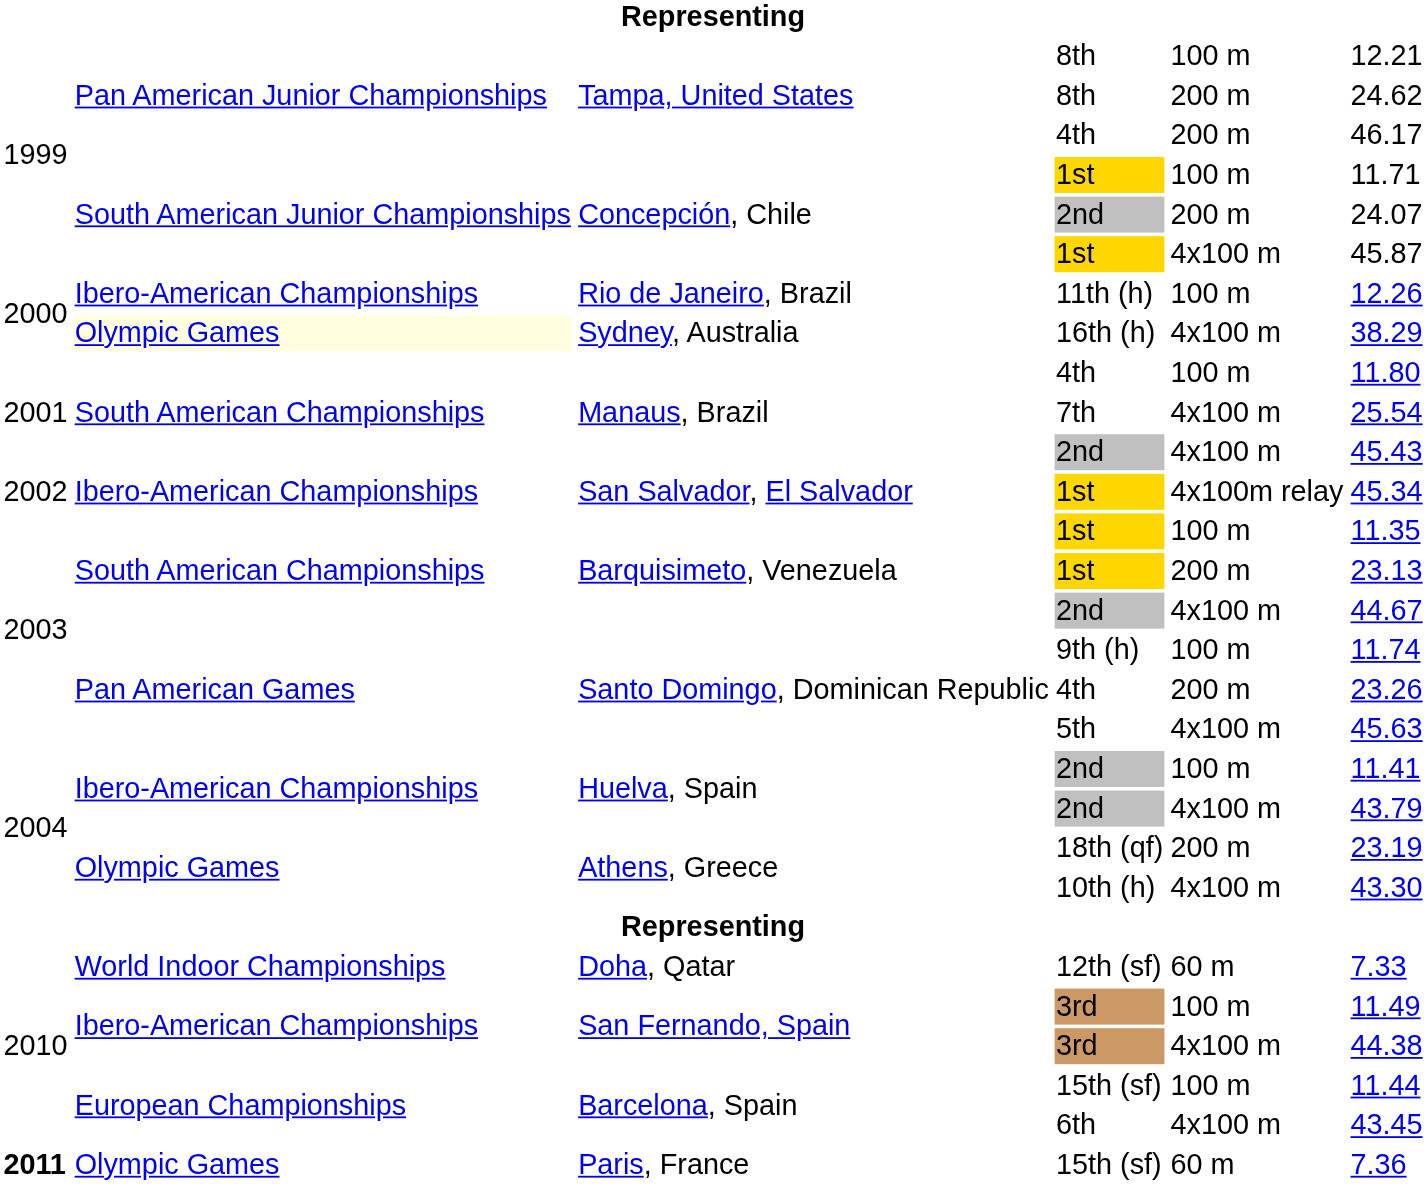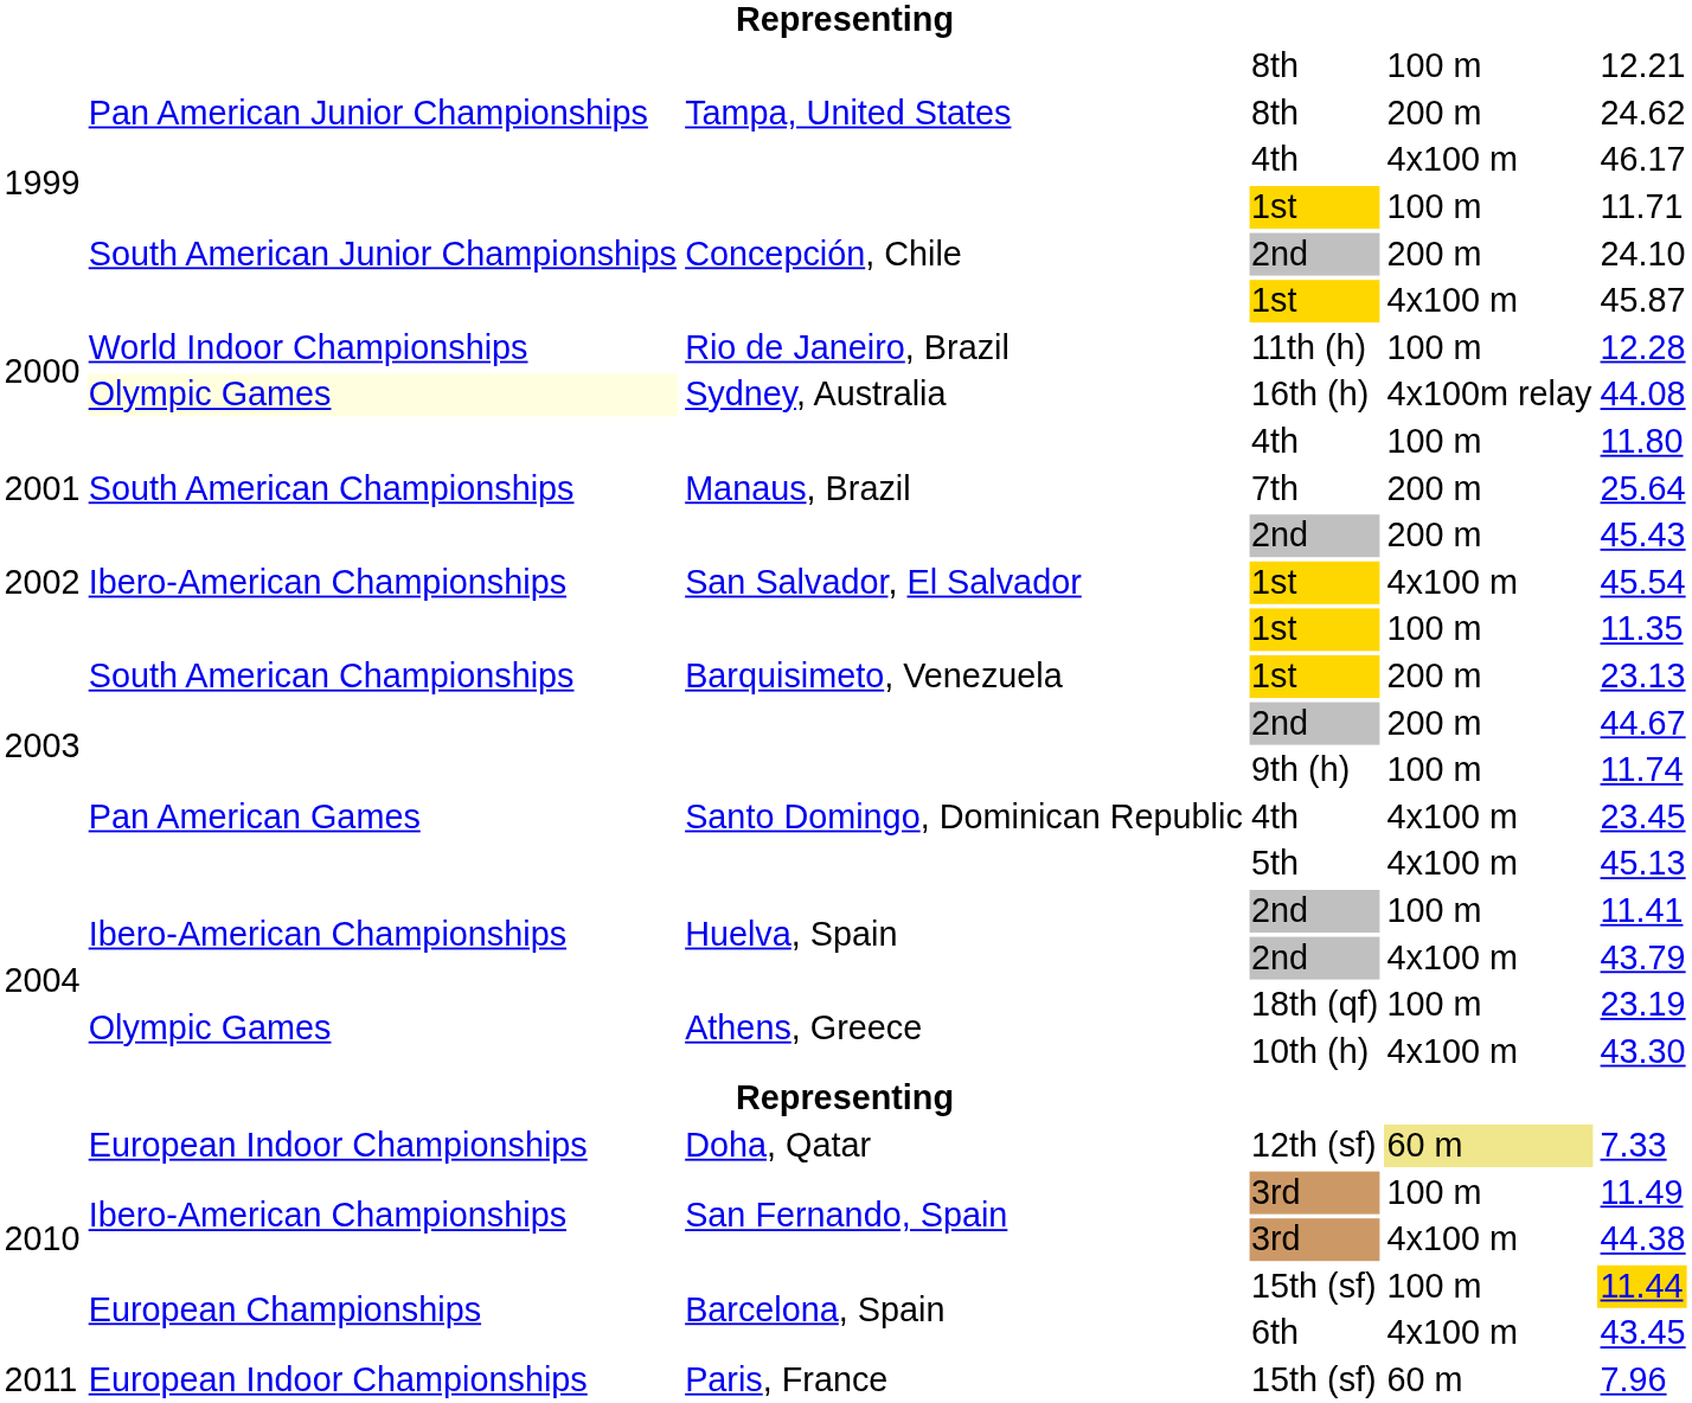 <table>
 <tr>
 <th colspan="6">Representing </th>
 </tr>
 <tr>
 <td rowspan=6>1999</td>
 <td rowspan=3><a href='#'>Pan American Junior Championships</a></td>
 <td rowspan=3><a href='#'>Tampa, United States</a></td>
 <td>8th</td>
 <td>100 m</td>
 <td>12.21</td>
 </tr>
 <tr>
 <td>8th</td>
 <td>200 m</td>
 <td>24.62</td>
 </tr>
 <tr>
 <td>4th</td>
-<td>200 m</td>
+<td>4x100 m</td>
 <td>46.17</td>
 </tr>
 <tr>
 <td rowspan=3><a href='#'>South American Junior Championships</a></td>
 <td rowspan=3><a href='#'>Concepción</a>, Chile</td>
 <td bgcolor=gold>1st</td>
 <td>100 m</td>
 <td>11.71</td>
 </tr>
 <tr>
 <td bgcolor=silver>2nd</td>
 <td>200 m</td>
-<td>24.07</td>
+<td>24.10</td>
 </tr>
 <tr>
 <td bgcolor=gold>1st</td>
 <td>4x100 m</td>
 <td>45.87</td>
 </tr>
 <tr>
 <td rowspan=2>2000</td>
-<td><a href='#'>Ibero-American Championships</a></td>
+<td><a href='#'>World Indoor Championships</a></td>
 <td><a href='#'>Rio de Janeiro</a>, Brazil</td>
 <td>11th (h)</td>
 <td>100 m</td>
-<td><a href='#'>12.26</a></td>
+<td><a href='#'>12.28</a></td>
 </tr>
 <tr>
 <td style="background: lightyellow;"><a href='#'>Olympic Games</a></td>
 <td><a href='#'>Sydney</a>, Australia</td>
 <td>16th (h)</td>
-<td>4x100 m</td>
-<td><a href='#'>38.29</a></td>
+<td>4x100m relay</td>
+<td><a href='#'>44.08</a></td>
 </tr>
 <tr>
 <td rowspan=3>2001</td>
 <td rowspan=3><a href='#'>South American Championships</a></td>
 <td rowspan=3><a href='#'>Manaus</a>, Brazil</td>
 <td>4th</td>
 <td>100 m</td>
 <td><a href='#'>11.80</a></td>
 </tr>
 <tr>
 <td>7th</td>
-<td>4x100 m</td>
-<td><a href='#'>25.54</a></td>
+<td>200 m</td>
+<td><a href='#'>25.64</a></td>
 </tr>
 <tr>
 <td bgcolor=silver>2nd</td>
-<td>4x100 m</td>
+<td>200 m</td>
 <td><a href='#'>45.43</a></td>
 </tr>
 <tr>
 <td>2002</td>
 <td><a href='#'>Ibero-American Championships</a></td>
 <td><a href='#'>San Salvador</a>, <a href='#'>El Salvador</a></td>
 <td bgcolor=gold>1st</td>
-<td>4x100m relay</td>
-<td><a href='#'>45.34</a></td>
+<td>4x100 m</td>
+<td><a href='#'>45.54</a></td>
 </tr>
 <tr>
 <td rowspan=6>2003</td>
 <td rowspan=3><a href='#'>South American Championships</a></td>
 <td rowspan=3><a href='#'>Barquisimeto</a>, Venezuela</td>
 <td bgcolor=gold>1st</td>
 <td>100 m</td>
 <td><a href='#'>11.35</a></td>
 </tr>
 <tr>
 <td bgcolor=gold>1st</td>
 <td>200 m</td>
 <td><a href='#'>23.13</a></td>
 </tr>
 <tr>
 <td bgcolor=silver>2nd</td>
-<td>4x100 m</td>
+<td>200 m</td>
 <td><a href='#'>44.67</a></td>
 </tr>
 <tr>
 <td rowspan=3><a href='#'>Pan American Games</a></td>
 <td rowspan=3><a href='#'>Santo Domingo</a>, Dominican Republic</td>
 <td>9th (h)</td>
 <td>100 m</td>
 <td><a href='#'>11.74</a></td>
 </tr>
 <tr>
 <td>4th</td>
-<td>200 m</td>
-<td><a href='#'>23.26</a></td>
+<td>4x100 m</td>
+<td><a href='#'>23.45</a></td>
 </tr>
 <tr>
 <td>5th</td>
 <td>4x100 m</td>
-<td><a href='#'>45.63</a></td>
+<td><a href='#'>45.13</a></td>
 </tr>
 <tr>
 <td rowspan=4>2004</td>
 <td rowspan=2><a href='#'>Ibero-American Championships</a></td>
 <td rowspan=2><a href='#'>Huelva</a>, Spain</td>
 <td bgcolor=silver>2nd</td>
 <td>100 m</td>
 <td><a href='#'>11.41</a></td>
 </tr>
 <tr>
 <td bgcolor=silver>2nd</td>
 <td>4x100 m</td>
 <td><a href='#'>43.79</a></td>
 </tr>
 <tr>
 <td rowspan=2><a href='#'>Olympic Games</a></td>
 <td rowspan=2><a href='#'>Athens</a>, Greece</td>
 <td>18th (qf)</td>
-<td>200 m</td>
+<td>100 m</td>
 <td><a href='#'>23.19</a></td>
 </tr>
 <tr>
 <td>10th (h)</td>
 <td>4x100 m</td>
 <td><a href='#'>43.30</a></td>
 </tr>
 <tr>
 <th colspan="6">Representing </th>
 </tr>
 <tr>
 <td rowspan=5>2010</td>
-<td><a href='#'>World Indoor Championships</a></td>
+<td><a href='#'>European Indoor Championships</a></td>
 <td><a href='#'>Doha</a>, Qatar</td>
 <td>12th (sf)</td>
-<td>60 m</td>
+<td style="background: khaki;">60 m</td>
 <td><a href='#'>7.33</a></td>
 </tr>
 <tr>
 <td rowspan=2><a href='#'>Ibero-American Championships</a></td>
 <td rowspan=2><a href='#'>San Fernando, Spain</a></td>
 <td bgcolor=cc9966>3rd</td>
 <td>100 m</td>
 <td><a href='#'>11.49</a></td>
 </tr>
 <tr>
 <td bgcolor=cc9966>3rd</td>
 <td>4x100 m</td>
 <td><a href='#'>44.38</a></td>
 </tr>
 <tr>
 <td rowspan=2><a href='#'>European Championships</a></td>
 <td rowspan=2><a href='#'>Barcelona</a>, Spain</td>
 <td>15th (sf)</td>
 <td>100 m</td>
-<td><a href='#'>11.44</a></td>
+<td style="background: gold;"><a href='#'>11.44</a></td>
 </tr>
 <tr>
 <td>6th</td>
 <td>4x100 m</td>
 <td><a href='#'>43.45</a></td>
 </tr>
 <tr>
-<td><strong>2011</strong></td>
-<td><a href='#'>Olympic Games</a></td>
+<td>2011</td>
+<td><a href='#'>European Indoor Championships</a></td>
 <td><a href='#'>Paris</a>, France</td>
 <td>15th (sf)</td>
 <td>60 m</td>
-<td><a href='#'>7.36</a></td>
+<td><a href='#'>7.96</a></td>
 </tr>
 </table>
